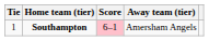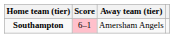 <table class="wikitable" style="text-align:center; font-size:85%">
 <tr>
-<th>Tie</th>
 <th>Home team (tier)</th>
 <th>Score</th>
 <th>Away team (tier)</th>
 <th></th>
 </tr>
 <tr>
-<td align="center">1</td>
 <td><strong>Southampton</strong></td>
 <td align="center" style="background: pink;">6–1</td>
 <td>Amersham Angels</td>
 <td></td>
 </tr>
 </table>
